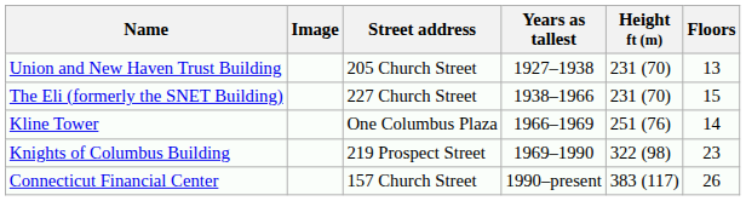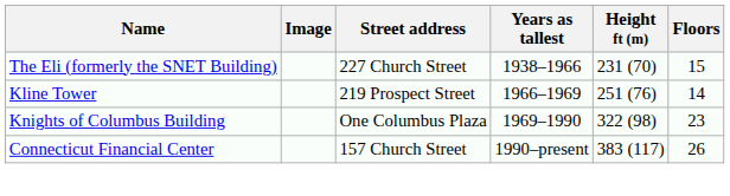 <table class="wikitable sortable" style="background:#fafefa">
 <tr>
 <th>Name</th>
 <th>Image</th>
 <th>Street address</th>
 <th>Years as<br>tallest</th>
 <th>Height<br><small>ft (m)</small></th>
 <th>Floors</th>
-</tr>
-<tr>
-<td><a href='#'>Union and New Haven Trust Building</a></td>
-<td></td>
-<td>205 Church Street</td>
-<td align=center>1927–1938</td>
-<td>231 (70)</td>
-<td align=center>13</td>
 </tr>
 <tr>
 <td><a href='#'>The Eli (formerly the SNET Building)</a></td>
 <td></td>
 <td>227 Church Street</td>
 <td style="text-align:center;">1938–1966</td>
 <td>231 (70)</td>
 <td style="text-align:center;">15</td>
 </tr>
 <tr>
 <td><a href='#'>Kline Tower</a></td>
 <td></td>
-<td>One Columbus Plaza</td>
+<td>219 Prospect Street</td>
 <td align=center>1966–1969</td>
 <td>251 (76)</td>
 <td align=center>14</td>
 </tr>
 <tr>
 <td><a href='#'>Knights of Columbus Building</a></td>
 <td></td>
-<td>219 Prospect Street</td>
+<td>One Columbus Plaza</td>
 <td align=center>1969–1990</td>
 <td>322 (98)</td>
 <td align=center>23</td>
 </tr>
 <tr>
 <td><a href='#'>Connecticut Financial Center</a><br></td>
 <td></td>
 <td>157 Church Street</td>
 <td align=center>1990–present</td>
 <td>383 (117)</td>
 <td align=center>26</td>
 </tr>
 </table>
